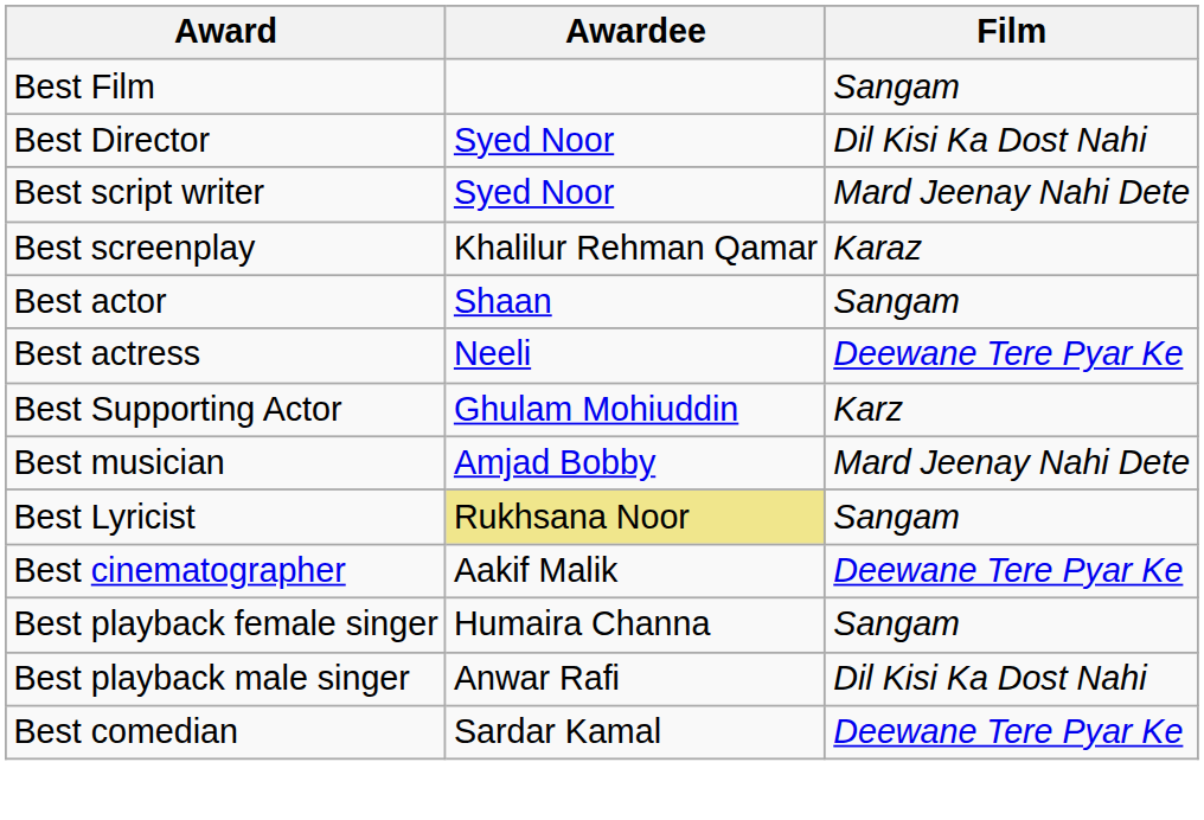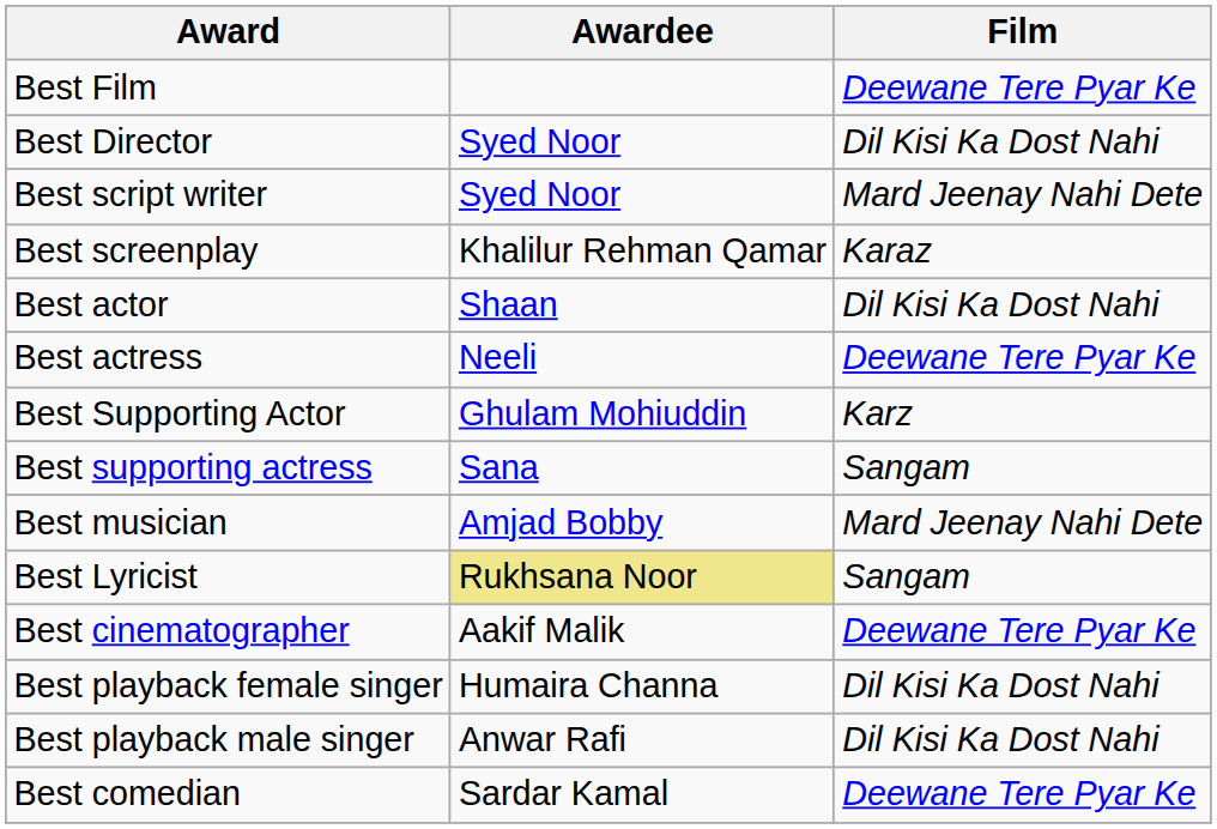 <table class="wikitable">
 <tr>
 <th>Award</th>
 <th>Awardee</th>
 <th>Film</th>
 </tr>
 <tr>
 <td>Best Film</td>
 <td></td>
-<td><em>Sangam</em></td>
+<td><em><a href='#'>Deewane Tere Pyar Ke</a></em></td>
 </tr>
 <tr>
 <td>Best Director</td>
 <td><a href='#'>Syed Noor</a></td>
 <td><em>Dil Kisi Ka Dost Nahi</em></td>
 </tr>
 <tr>
 <td>Best script writer</td>
 <td><a href='#'>Syed Noor</a></td>
 <td><em>Mard Jeenay Nahi Dete</em></td>
 </tr>
 <tr>
 <td>Best screenplay</td>
 <td>Khalilur Rehman Qamar</td>
 <td><em>Karaz</em></td>
 </tr>
 <tr>
 <td>Best actor</td>
 <td><a href='#'>Shaan</a></td>
-<td><em>Sangam</em></td>
+<td><em>Dil Kisi Ka Dost Nahi</em></td>
 </tr>
 <tr>
 <td>Best actress</td>
 <td><a href='#'>Neeli</a></td>
 <td><em><a href='#'>Deewane Tere Pyar Ke</a></em></td>
 </tr>
 <tr>
 <td>Best Supporting Actor</td>
 <td><a href='#'>Ghulam Mohiuddin</a></td>
 <td><em>Karz</em></td>
+</tr>
+<tr>
+<td>Best <a href='#'>supporting actress</a></td>
+<td><a href='#'>Sana</a></td>
+<td><em>Sangam</em></td>
 </tr>
 <tr>
 <td>Best musician</td>
 <td><a href='#'>Amjad Bobby</a></td>
 <td><em>Mard Jeenay Nahi Dete</em></td>
 </tr>
 <tr>
 <td>Best Lyricist</td>
 <td style="background: khaki;">Rukhsana Noor</td>
 <td><em>Sangam</em></td>
 </tr>
 <tr>
 <td>Best <a href='#'>cinematographer</a></td>
 <td>Aakif Malik</td>
 <td><em><a href='#'>Deewane Tere Pyar Ke</a></em></td>
 </tr>
 <tr>
 <td>Best playback female singer</td>
 <td>Humaira Channa</td>
-<td><em>Sangam</em></td>
+<td><em>Dil Kisi Ka Dost Nahi</em></td>
 </tr>
 <tr>
 <td>Best playback male singer</td>
 <td>Anwar Rafi</td>
 <td><em>Dil Kisi Ka Dost Nahi</em></td>
 </tr>
 <tr>
 <td>Best comedian</td>
 <td>Sardar Kamal</td>
 <td><em><a href='#'>Deewane Tere Pyar Ke</a></em></td>
 </tr>
 </table>
